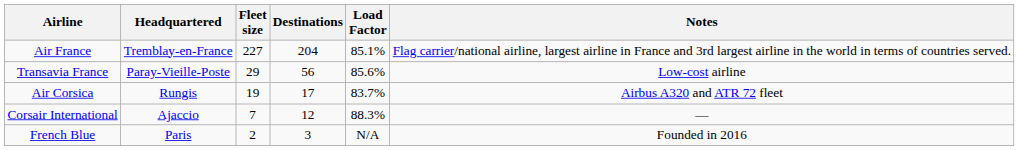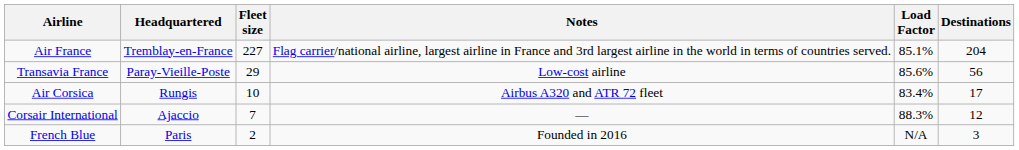 <table class="wikitable" width="auto" style="text-align: center">
 <tr>
 <th>Airline</th>
 <th>Headquartered</th>
 <th>Fleet <br> size</th>
+<th>Notes</th>
+<th>Load <br> Factor</th>
 <th>Destinations</th>
-<th>Load <br> Factor</th>
-<th>Notes</th>
 </tr>
 <tr>
 <td><a href='#'>Air France</a></td>
 <td><a href='#'>Tremblay-en-France</a></td>
 <td>227</td>
+<td><a href='#'>Flag carrier</a>/national airline, largest airline in France and 3rd largest airline in the world in terms of countries served.</td>
+<td>85.1%</td>
 <td>204</td>
-<td>85.1%</td>
-<td><a href='#'>Flag carrier</a>/national airline, largest airline in France and 3rd largest airline in the world in terms of countries served.</td>
 </tr>
 <tr>
 <td><a href='#'>Transavia France</a></td>
 <td><a href='#'>Paray-Vieille-Poste</a></td>
 <td>29</td>
+<td><a href='#'>Low-cost</a> airline</td>
+<td>85.6%</td>
 <td>56</td>
-<td>85.6%</td>
-<td><a href='#'>Low-cost</a> airline</td>
 </tr>
 <tr>
 <td><a href='#'>Air Corsica</a></td>
 <td><a href='#'>Rungis</a></td>
-<td>19</td>
+<td>10</td>
+<td><a href='#'>Airbus A320</a> and <a href='#'>ATR 72</a> fleet</td>
+<td>83.4%</td>
 <td>17</td>
-<td>83.7%</td>
-<td><a href='#'>Airbus A320</a> and <a href='#'>ATR 72</a> fleet</td>
 </tr>
 <tr>
 <td><a href='#'>Corsair International</a></td>
 <td><a href='#'>Ajaccio</a></td>
 <td>7</td>
+<td>—</td>
+<td>88.3%</td>
 <td>12</td>
-<td>88.3%</td>
-<td>—</td>
 </tr>
 <tr>
 <td><a href='#'>French Blue</a></td>
 <td><a href='#'>Paris</a></td>
 <td>2</td>
+<td>Founded in 2016</td>
+<td>N/A</td>
 <td>3</td>
-<td>N/A</td>
-<td>Founded in 2016</td>
 </tr>
 </table>
